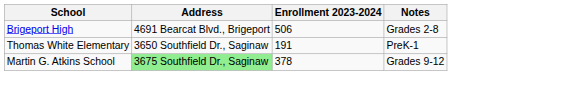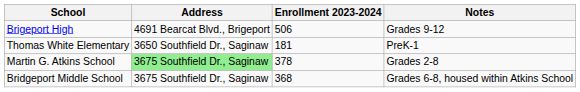 <table class="wikitable">
 <tr>
 <th>School</th>
 <th>Address</th>
 <th>Enrollment 2023-2024</th>
 <th>Notes</th>
 </tr>
 <tr>
 <td><a href='#'>Brigeport High</a></td>
 <td>4691 Bearcat Blvd., Brigeport</td>
 <td>506</td>
-<td>Grades 2-8</td>
+<td>Grades 9-12</td>
 </tr>
 <tr>
 <td>Thomas White Elementary</td>
 <td>3650 Southfield Dr., Saginaw</td>
-<td>191</td>
+<td>181</td>
 <td>PreK-1</td>
 </tr>
 <tr>
 <td>Martin G. Atkins School</td>
 <td style="background: lightgreen;">3675 Southfield Dr., Saginaw</td>
 <td>378</td>
-<td>Grades 9-12</td>
+<td>Grades 2-8</td>
+</tr>
+<tr>
+<td>Bridgeport Middle School</td>
+<td>3675 Southfield Dr., Saginaw</td>
+<td>368</td>
+<td>Grades 6-8, housed within Atkins School</td>
 </tr>
 </table>
